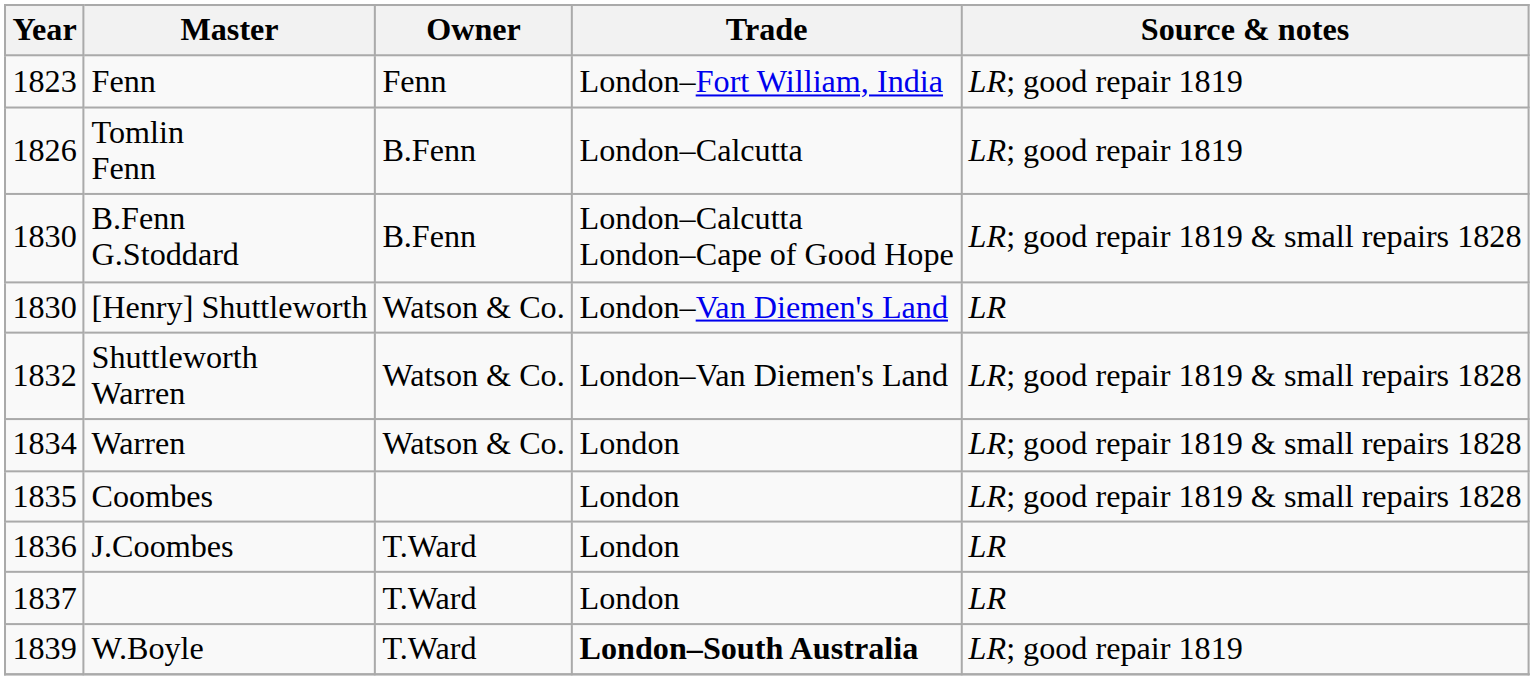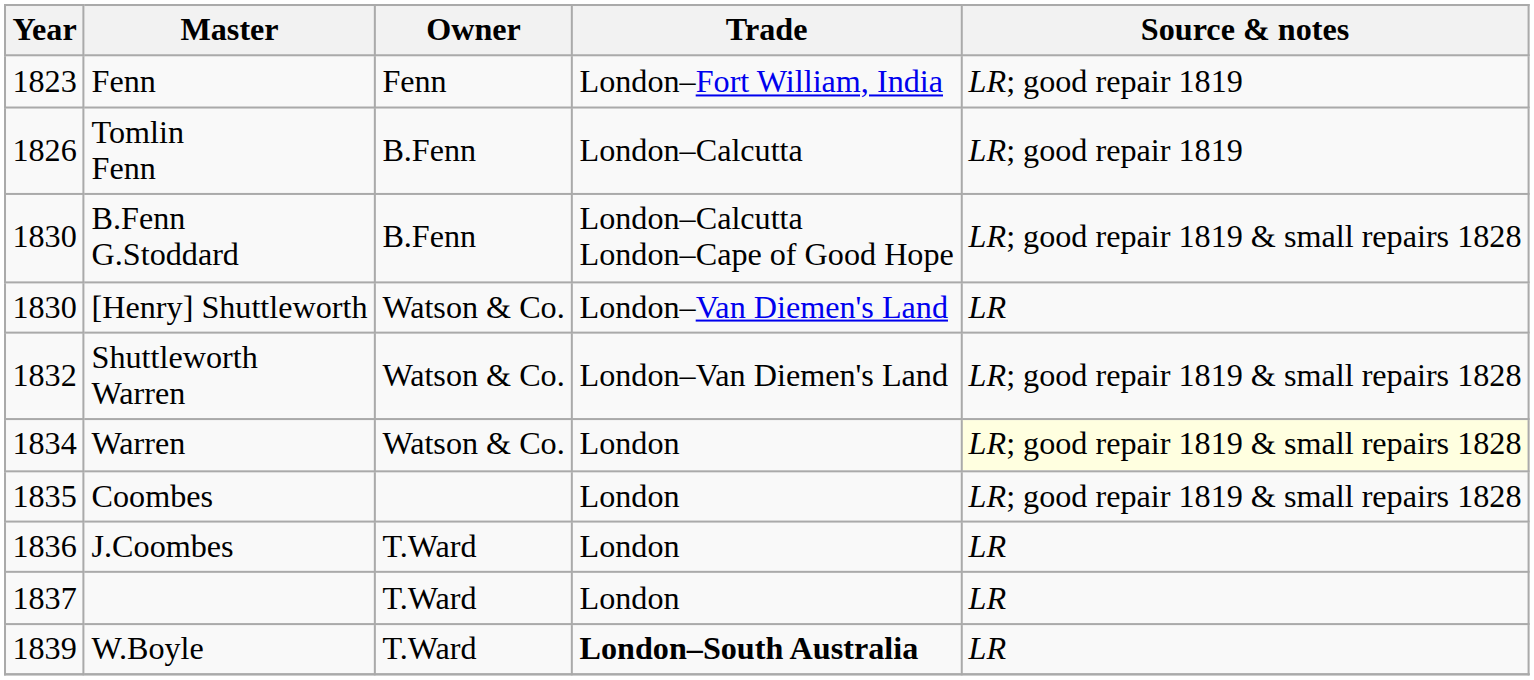 <table class=" wikitable">
 <tr>
 <th>Year</th>
 <th>Master</th>
 <th>Owner</th>
 <th>Trade</th>
 <th>Source & notes</th>
 </tr>
 <tr>
 <td>1823</td>
 <td>Fenn</td>
 <td>Fenn</td>
 <td>London–<a href='#'>Fort William, India</a></td>
 <td><em>LR</em>; good repair 1819</td>
 </tr>
 <tr>
 <td>1826</td>
 <td>Tomlin<br>Fenn</td>
 <td>B.Fenn</td>
 <td>London–Calcutta</td>
 <td><em>LR</em>; good repair 1819</td>
 </tr>
 <tr>
 <td>1830</td>
 <td>B.Fenn<br>G.Stoddard</td>
 <td>B.Fenn</td>
 <td>London–Calcutta<br>London–Cape of Good Hope</td>
 <td><em>LR</em>; good repair 1819 & small repairs 1828</td>
 </tr>
 <tr>
 <td>1830</td>
 <td>[Henry] Shuttleworth</td>
 <td>Watson & Co.</td>
 <td>London–<a href='#'>Van Diemen's Land</a></td>
 <td><em>LR</em></td>
 </tr>
 <tr>
 <td>1832</td>
 <td>Shuttleworth<br>Warren</td>
 <td>Watson & Co.</td>
 <td>London–Van Diemen's Land</td>
 <td><em>LR</em>; good repair 1819 & small repairs 1828</td>
 </tr>
 <tr>
 <td>1834</td>
 <td>Warren</td>
 <td>Watson & Co.</td>
 <td>London</td>
-<td><em>LR</em>; good repair 1819 & small repairs 1828</td>
+<td style="background: lightyellow;"><em>LR</em>; good repair 1819 & small repairs 1828</td>
 </tr>
 <tr>
 <td>1835</td>
 <td>Coombes</td>
 <td></td>
 <td>London</td>
 <td><em>LR</em>; good repair 1819 & small repairs 1828</td>
 </tr>
 <tr>
 <td>1836</td>
 <td>J.Coombes</td>
 <td>T.Ward</td>
 <td>London</td>
 <td><em>LR</em></td>
 </tr>
 <tr>
 <td>1837</td>
 <td></td>
 <td>T.Ward</td>
 <td>London</td>
 <td><em>LR</em></td>
 </tr>
 <tr>
 <td>1839</td>
 <td>W.Boyle</td>
 <td>T.Ward</td>
 <td><strong>London–South Australia</strong></td>
-<td><em>LR</em>; good repair 1819</td>
+<td><em>LR</em></td>
 </tr>
 <tr>
 </tr>
 </table>
